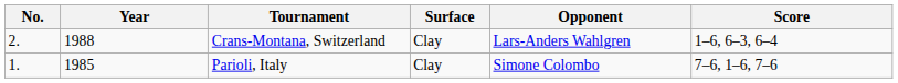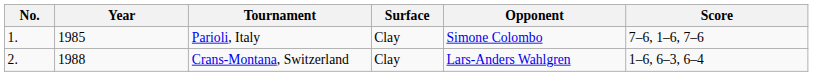 <table class="sortable wikitable" style=font-size:97%>
 <tr>
 <th width=50>No.</th>
 <th width=145>Year</th>
 <th width=200>Tournament</th>
 <th width=75>Surface</th>
 <th width=200>Opponent</th>
 <th width=200>Score</th>
 </tr>
 <tr>
+<td>1.</td>
+<td>1985</td>
+<td><a href='#'>Parioli</a>, Italy</td>
+<td>Clay</td>
+<td> <a href='#'>Simone Colombo</a></td>
+<td>7–6, 1–6, 7–6</td>
+</tr>
+<tr>
 <td>2.</td>
 <td>1988</td>
 <td><a href='#'>Crans-Montana</a>, Switzerland</td>
 <td>Clay</td>
 <td> <a href='#'>Lars-Anders Wahlgren</a></td>
 <td>1–6, 6–3, 6–4</td>
 </tr>
-<tr>
-<td>1.</td>
-<td>1985</td>
-<td><a href='#'>Parioli</a>, Italy</td>
-<td>Clay</td>
-<td> <a href='#'>Simone Colombo</a></td>
-<td>7–6, 1–6, 7–6</td>
-</tr>
 </table>
